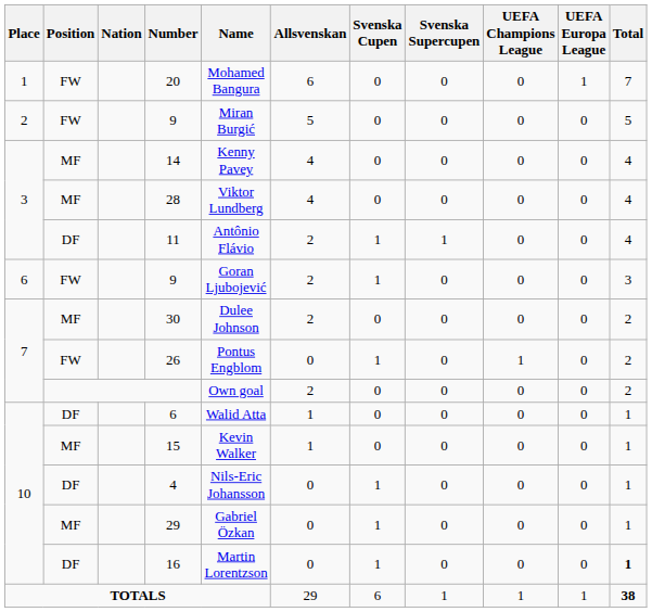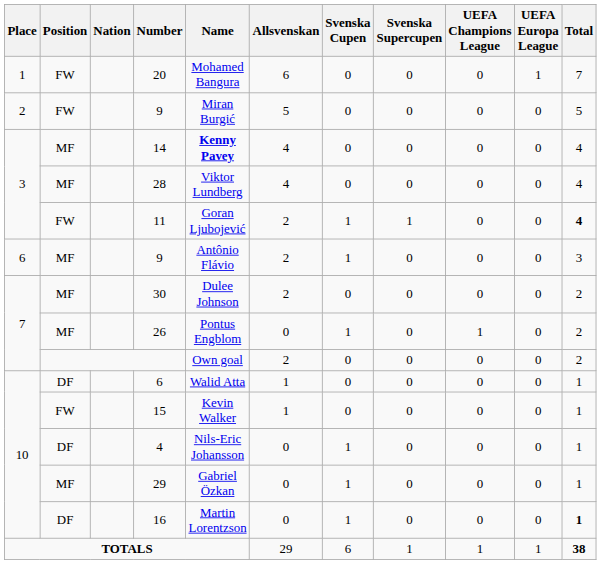 <table class="wikitable" style="font-size: 95%; text-align: center;">
 <tr>
 <th width=60>Place</th>
 <th width=60>Position</th>
 <th width=60>Nation</th>
 <th width=60>Number</th>
 <th width=250>Name</th>
 <th width=150>Allsvenskan</th>
 <th width=200>Svenska Cupen</th>
 <th width=200>Svenska Supercupen</th>
 <th width=200>UEFA Champions League</th>
 <th width=200>UEFA Europa League</th>
 <th width=80><strong>Total</strong></th>
 </tr>
 <tr>
 <td>1</td>
 <td>FW</td>
 <td></td>
 <td>20</td>
 <td><a href='#'>Mohamed Bangura</a></td>
 <td>6</td>
 <td>0</td>
 <td>0</td>
 <td>0</td>
 <td>1</td>
 <td>7</td>
 </tr>
 <tr>
 <td>2</td>
 <td>FW</td>
 <td></td>
 <td>9</td>
 <td><a href='#'>Miran Burgić</a></td>
 <td>5</td>
 <td>0</td>
 <td>0</td>
 <td>0</td>
 <td>0</td>
 <td>5</td>
 </tr>
 <tr>
 <td rowspan="3">3</td>
 <td>MF</td>
 <td></td>
 <td>14</td>
-<td><a href='#'>Kenny Pavey</a></td>
+<td><strong><a href='#'>Kenny Pavey</a></strong></td>
 <td>4</td>
 <td>0</td>
 <td>0</td>
 <td>0</td>
 <td>0</td>
 <td>4</td>
 </tr>
 <tr>
 <td>MF</td>
 <td></td>
 <td>28</td>
 <td><a href='#'>Viktor Lundberg</a></td>
 <td>4</td>
 <td>0</td>
 <td>0</td>
 <td>0</td>
 <td>0</td>
 <td>4</td>
 </tr>
 <tr>
-<td>DF</td>
+<td>FW</td>
 <td></td>
 <td>11</td>
-<td><a href='#'>Antônio Flávio</a></td>
+<td><a href='#'>Goran Ljubojević</a></td>
 <td>2</td>
 <td>1</td>
 <td>1</td>
 <td>0</td>
 <td>0</td>
-<td>4</td>
+<td><strong>4</strong></td>
 </tr>
 <tr>
 <td>6</td>
-<td>FW</td>
+<td>MF</td>
 <td></td>
 <td>9</td>
-<td><a href='#'>Goran Ljubojević</a></td>
+<td><a href='#'>Antônio Flávio</a></td>
 <td>2</td>
 <td>1</td>
 <td>0</td>
 <td>0</td>
 <td>0</td>
 <td>3</td>
 </tr>
 <tr>
 <td rowspan="3">7</td>
 <td>MF</td>
 <td></td>
 <td>30</td>
 <td><a href='#'>Dulee Johnson</a></td>
 <td>2</td>
 <td>0</td>
 <td>0</td>
 <td>0</td>
 <td>0</td>
 <td>2</td>
 </tr>
 <tr>
-<td>FW</td>
+<td>MF</td>
 <td></td>
 <td>26</td>
 <td><a href='#'>Pontus Engblom</a></td>
 <td>0</td>
 <td>1</td>
 <td>0</td>
 <td>1</td>
 <td>0</td>
 <td>2</td>
 </tr>
 <tr>
 <td colspan="3"></td>
 <td><a href='#'>Own goal</a></td>
 <td>2</td>
 <td>0</td>
 <td>0</td>
 <td>0</td>
 <td>0</td>
 <td>2</td>
 </tr>
 <tr>
 <td rowspan="5">10</td>
 <td>DF</td>
 <td></td>
 <td>6</td>
 <td><a href='#'>Walid Atta</a></td>
 <td>1</td>
 <td>0</td>
 <td>0</td>
 <td>0</td>
 <td>0</td>
 <td>1</td>
 </tr>
 <tr>
-<td>MF</td>
+<td>FW</td>
 <td></td>
 <td>15</td>
 <td><a href='#'>Kevin Walker</a></td>
 <td>1</td>
 <td>0</td>
 <td>0</td>
 <td>0</td>
 <td>0</td>
 <td>1</td>
 </tr>
 <tr>
 <td>DF</td>
 <td></td>
 <td>4</td>
 <td><a href='#'>Nils-Eric Johansson</a></td>
 <td>0</td>
 <td>1</td>
 <td>0</td>
 <td>0</td>
 <td>0</td>
 <td>1</td>
 </tr>
 <tr>
 <td>MF</td>
 <td></td>
 <td>29</td>
 <td><a href='#'>Gabriel Özkan</a></td>
 <td>0</td>
 <td>1</td>
 <td>0</td>
 <td>0</td>
 <td>0</td>
 <td>1</td>
 </tr>
 <tr>
 <td>DF</td>
 <td></td>
 <td>16</td>
 <td><a href='#'>Martin Lorentzson</a></td>
 <td>0</td>
 <td>1</td>
 <td>0</td>
 <td>0</td>
 <td>0</td>
 <td><strong>1</strong></td>
 </tr>
 <tr>
 <td colspan="5"><strong>TOTALS</strong></td>
 <td>29</td>
 <td>6</td>
 <td>1</td>
 <td>1</td>
 <td>1</td>
 <td><strong>38</strong></td>
 </tr>
 </table>
